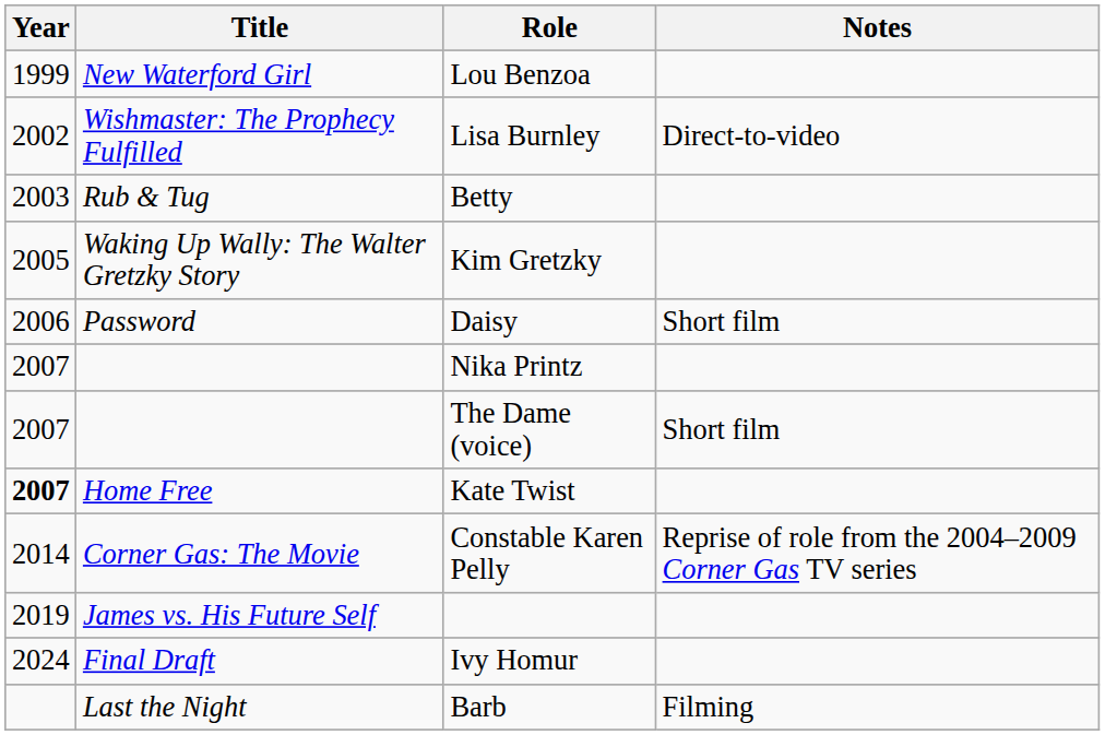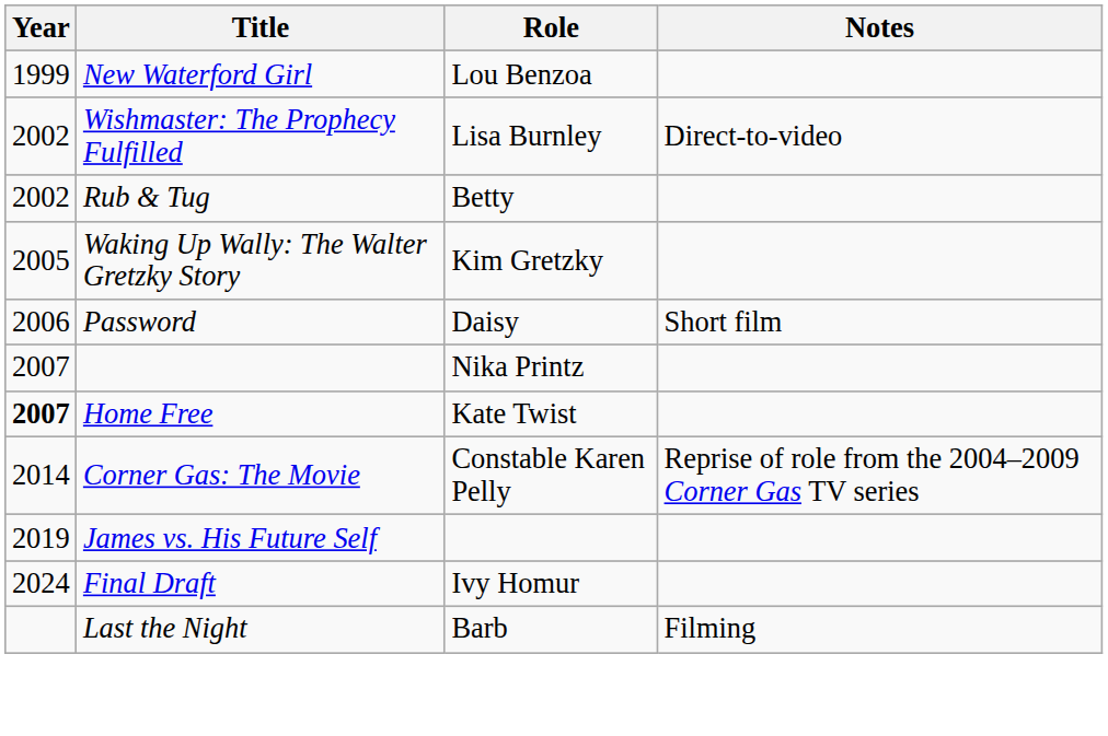 <table class="wikitable sortable">
 <tr>
 <th>Year</th>
 <th>Title</th>
 <th>Role</th>
 <th class="unsortable">Notes</th>
 </tr>
 <tr>
 <td>1999</td>
 <td><em><a href='#'>New Waterford Girl</a></em></td>
 <td>Lou Benzoa</td>
 <td></td>
 </tr>
 <tr>
 <td>2002</td>
 <td><em><a href='#'>Wishmaster: The Prophecy Fulfilled</a></em></td>
 <td>Lisa Burnley</td>
 <td>Direct-to-video</td>
 </tr>
 <tr>
-<td>2003</td>
+<td>2002</td>
 <td><em>Rub & Tug</em></td>
 <td>Betty</td>
 <td></td>
 </tr>
 <tr>
 <td>2005</td>
 <td><em>Waking Up Wally: The Walter Gretzky Story</em></td>
 <td>Kim Gretzky</td>
 <td></td>
 </tr>
 <tr>
 <td>2006</td>
 <td><em>Password</em></td>
 <td>Daisy</td>
 <td>Short film</td>
 </tr>
 <tr>
 <td>2007</td>
 <td><em></em></td>
 <td>Nika Printz</td>
 <td></td>
-</tr>
-<tr>
-<td>2007</td>
-<td><em></em></td>
-<td>The Dame (voice)</td>
-<td>Short film</td>
 </tr>
 <tr>
 <td><strong>2007</strong></td>
 <td><em><a href='#'>Home Free</a></em></td>
 <td>Kate Twist</td>
 <td></td>
 </tr>
 <tr>
 <td>2014</td>
 <td><em><a href='#'>Corner Gas: The Movie</a></em></td>
 <td>Constable Karen Pelly</td>
 <td>Reprise of role from the 2004–2009 <em><a href='#'>Corner Gas</a></em> TV series</td>
 </tr>
 <tr>
 <td>2019</td>
 <td><em><a href='#'>James vs. His Future Self</a></em></td>
 <td></td>
 <td></td>
 </tr>
 <tr>
 <td>2024</td>
 <td><em><a href='#'>Final Draft</a></em></td>
 <td>Ivy Homur</td>
 <td></td>
 </tr>
 <tr>
 <td></td>
 <td><em>Last the Night</em></td>
 <td>Barb</td>
 <td>Filming</td>
 </tr>
 </table>
